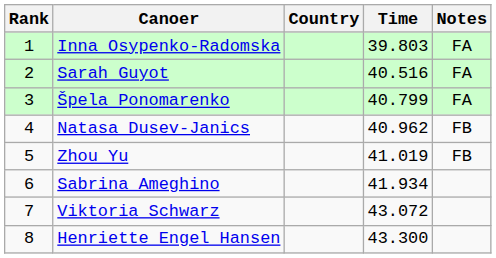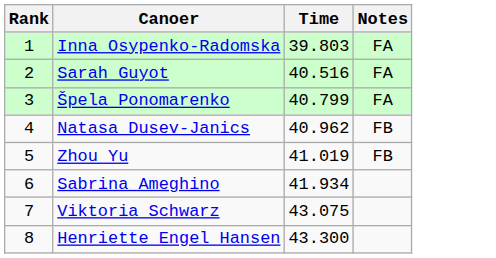 <table class="wikitable" style="text-align:center;">
 <tr>
 <th>Rank</th>
 <th>Canoer</th>
-<th>Country</th>
 <th>Time</th>
 <th>Notes</th>
 </tr>
 <tr bgcolor=ccffcc>
 <td>1</td>
 <td align=left><a href='#'>Inna Osypenko-Radomska</a></td>
-<td align=left></td>
 <td>39.803</td>
 <td>FA</td>
 </tr>
 <tr bgcolor=ccffcc>
 <td>2</td>
 <td align=left><a href='#'>Sarah Guyot</a></td>
-<td align=left></td>
 <td>40.516</td>
 <td>FA</td>
 </tr>
 <tr bgcolor=ccffcc>
 <td>3</td>
 <td align=left><a href='#'>Špela Ponomarenko</a></td>
-<td align=left></td>
 <td>40.799</td>
 <td>FA</td>
 </tr>
 <tr>
 <td>4</td>
 <td align=left><a href='#'>Natasa Dusev-Janics</a></td>
-<td align=left></td>
 <td>40.962</td>
 <td>FB</td>
 </tr>
 <tr>
 <td>5</td>
 <td align=left><a href='#'>Zhou Yu</a></td>
-<td align=left></td>
 <td>41.019</td>
 <td>FB</td>
 </tr>
 <tr>
 <td>6</td>
 <td align=left><a href='#'>Sabrina Ameghino</a></td>
-<td align=left></td>
 <td>41.934</td>
 <td></td>
 </tr>
 <tr>
 <td>7</td>
 <td align=left><a href='#'>Viktoria Schwarz</a></td>
-<td align=left></td>
-<td>43.072</td>
+<td>43.075</td>
 <td></td>
 </tr>
 <tr>
 <td>8</td>
 <td align=left><a href='#'>Henriette Engel Hansen</a></td>
-<td align=left></td>
 <td>43.300</td>
 <td></td>
 </tr>
 </table>
